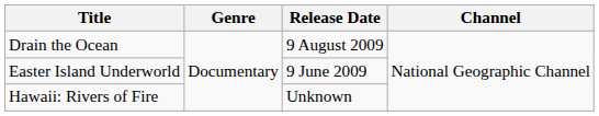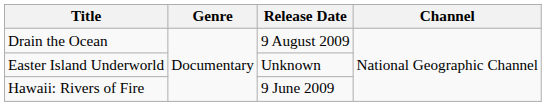 <table class="wikitable sortable">
 <tr>
 <th>Title</th>
 <th>Genre</th>
 <th>Release Date</th>
 <th>Channel</th>
 </tr>
 <tr>
 <td>Drain the Ocean</td>
 <td rowspan="3">Documentary</td>
 <td>9 August 2009</td>
 <td rowspan="3">National Geographic Channel</td>
 </tr>
 <tr>
 <td>Easter Island Underworld</td>
-<td>9 June 2009</td>
+<td>Unknown</td>
 </tr>
 <tr>
 <td>Hawaii: Rivers of Fire</td>
-<td>Unknown</td>
+<td>9 June 2009</td>
 </tr>
 </table>
